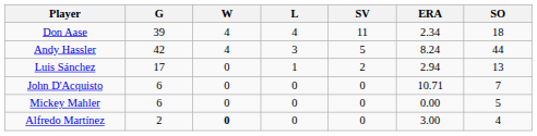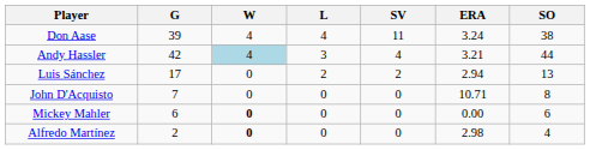 <table class="wikitable sortable">
 <tr>
 <th bgcolor="#DDDDFF" width="16%">Player</th>
 <th bgcolor="#DDDDFF" width="9%">G</th>
 <th bgcolor="#DDDDFF" width="9%">W</th>
 <th bgcolor="#DDDDFF" width="9%">L</th>
 <th bgcolor="#DDDDFF" width="9%">SV</th>
 <th bgcolor="#DDDDFF" width="9%">ERA</th>
 <th bgcolor="#DDDDFF" width="9%">SO</th>
 </tr>
 <tr align=center>
 <td><a href='#'>Don Aase</a></td>
 <td>39</td>
 <td>4</td>
 <td>4</td>
 <td>11</td>
-<td>2.34</td>
-<td>18</td>
+<td>3.24</td>
+<td>38</td>
 </tr>
 <tr align=center>
 <td><a href='#'>Andy Hassler</a></td>
 <td>42</td>
+<td style="background: lightblue;">4</td>
+<td>3</td>
 <td>4</td>
-<td>3</td>
-<td>5</td>
-<td>8.24</td>
+<td>3.21</td>
 <td>44</td>
 </tr>
 <tr align=center>
 <td><a href='#'>Luis Sánchez</a></td>
 <td>17</td>
 <td>0</td>
-<td>1</td>
+<td>2</td>
 <td>2</td>
 <td>2.94</td>
 <td>13</td>
 </tr>
 <tr align=center>
 <td><a href='#'>John D'Acquisto</a></td>
-<td>6</td>
+<td>7</td>
 <td>0</td>
 <td>0</td>
 <td>0</td>
 <td>10.71</td>
-<td>7</td>
+<td>8</td>
 </tr>
 <tr align=center>
 <td><a href='#'>Mickey Mahler</a></td>
 <td>6</td>
-<td>0</td>
+<td><strong>0</strong></td>
 <td>0</td>
 <td>0</td>
 <td>0.00</td>
-<td>5</td>
+<td>6</td>
 </tr>
 <tr align=center>
 <td><a href='#'>Alfredo Martínez</a></td>
 <td>2</td>
 <td><strong>0</strong></td>
 <td>0</td>
 <td>0</td>
-<td>3.00</td>
+<td>2.98</td>
 <td>4</td>
 </tr>
 </table>
